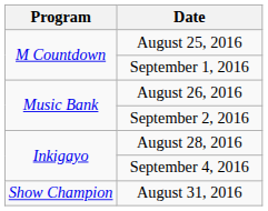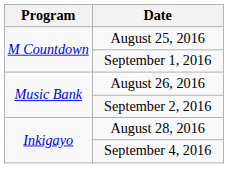 <table class="wikitable" style="text-align:center">
 <tr>
 <th>Program</th>
 <th width="140">Date</th>
 </tr>
 <tr>
 <td rowspan="2"><em><a href='#'>M Countdown</a></em></td>
 <td>August 25, 2016</td>
 </tr>
 <tr>
 <td>September 1, 2016</td>
 </tr>
 <tr>
 <td rowspan="2"><em><a href='#'>Music Bank</a></em></td>
 <td>August 26, 2016</td>
 </tr>
 <tr>
 <td>September 2, 2016</td>
 </tr>
 <tr>
 <td rowspan="2"><em><a href='#'>Inkigayo</a></em></td>
 <td>August 28, 2016</td>
 </tr>
 <tr>
 <td>September 4, 2016</td>
 </tr>
-<tr>
-<td><em><a href='#'>Show Champion</a></em></td>
-<td>August 31, 2016</td>
-</tr>
 </table>
